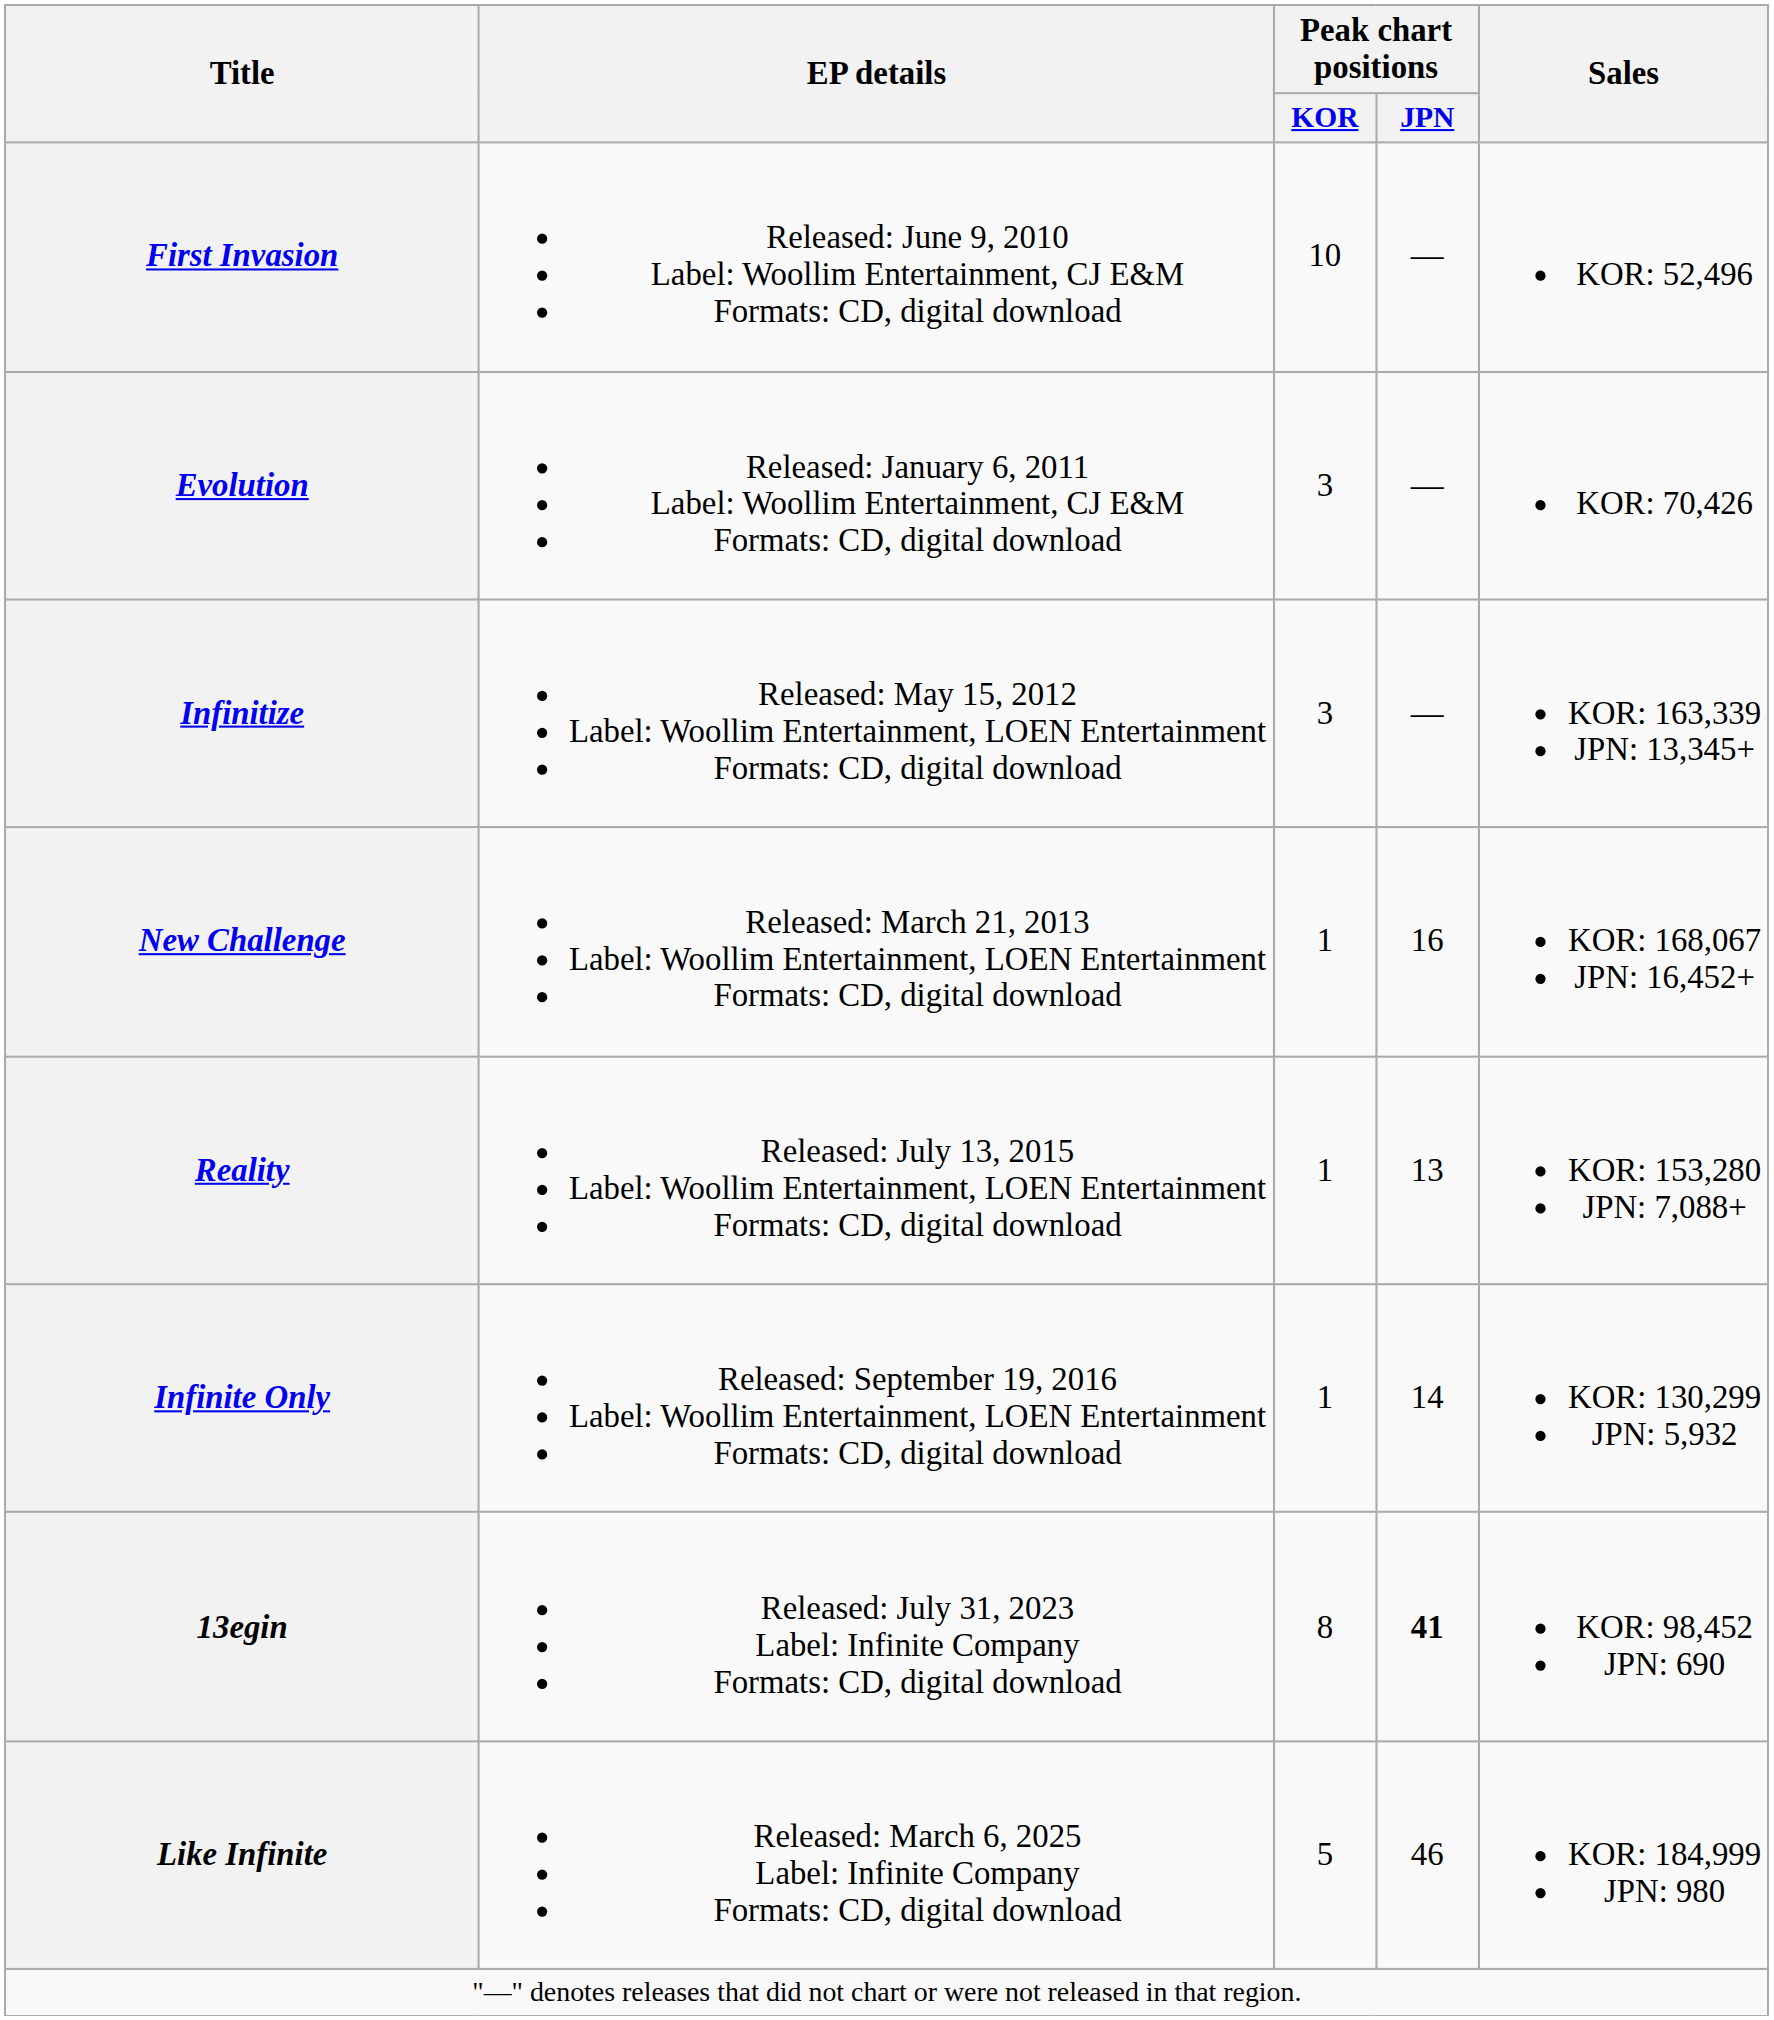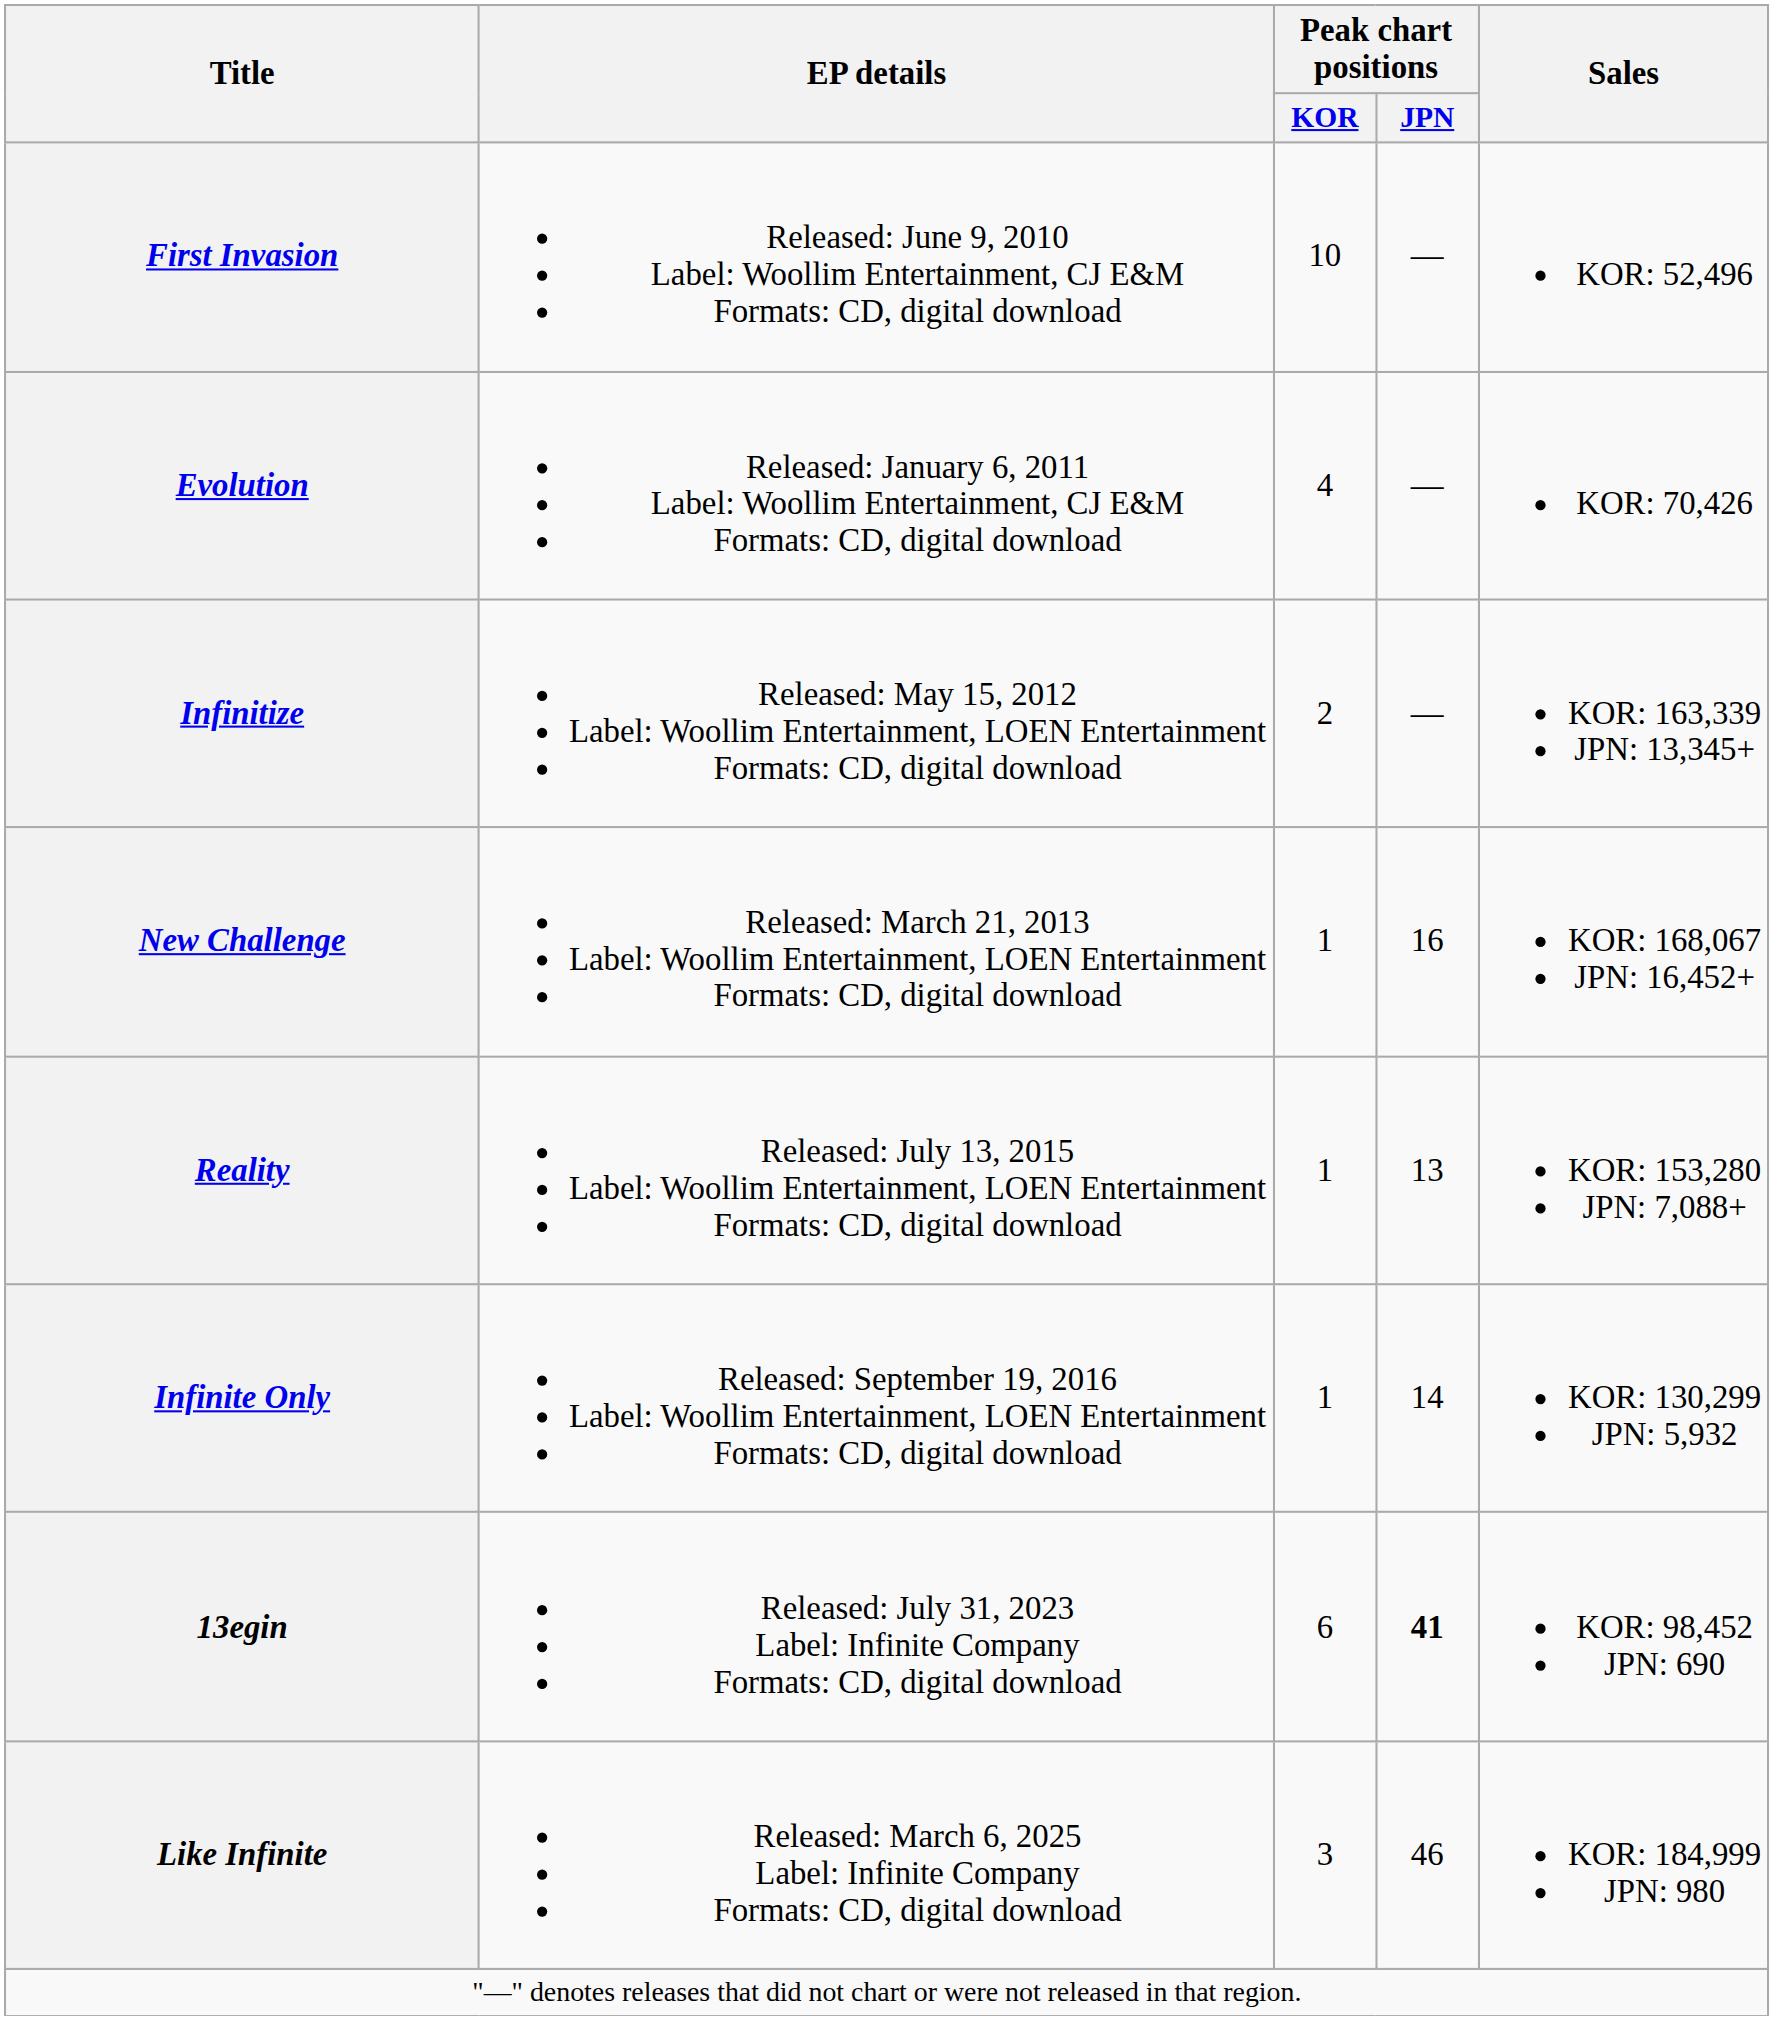 <table class="wikitable plainrowheaders" style="text-align:center;">
 <tr>
 <th scope="col" rowspan="2" style="width:14em;">Title</th>
 <th scope="col" rowspan="2">EP details</th>
 <th scope="col" colspan="2">Peak chart <br>positions</th>
 <th scope="col" rowspan="2">Sales</th>
 </tr>
 <tr>
 <th scope="col" style="width:3em;font-size:90%;"><a href='#'>KOR</a><br></th>
 <th scope="col" style="width:3em;font-size:90%;"><a href='#'>JPN</a><br></th>
 </tr>
 <tr>
 <th scope="row"><em><a href='#'>First Invasion</a></em></th>
 <td><br><ul><li>Released: June 9, 2010</li><li>Label: Woollim Entertainment, CJ E&M</li><li>Formats: CD, digital download</li></ul></td>
 <td>10</td>
 <td>—</td>
 <td><br><ul><li>KOR: 52,496</li></ul></td>
 </tr>
 <tr>
 <th scope="row"><em><a href='#'>Evolution</a></em></th>
 <td><br><ul><li>Released: January 6, 2011</li><li>Label: Woollim Entertainment, CJ E&M</li><li>Formats: CD, digital download</li></ul></td>
-<td>3</td>
+<td>4</td>
 <td>—</td>
 <td><br><ul><li>KOR: 70,426</li></ul></td>
 </tr>
 <tr>
 <th scope="row"><em><a href='#'>Infinitize</a></em></th>
 <td><br><ul><li>Released: May 15, 2012</li><li>Label: Woollim Entertainment, LOEN Entertainment</li><li>Formats: CD, digital download</li></ul></td>
-<td>3</td>
+<td>2</td>
 <td>—</td>
 <td><br><ul><li>KOR: 163,339</li><li>JPN: 13,345+</li></ul></td>
 </tr>
 <tr>
 <th scope="row"><em><a href='#'>New Challenge</a></em></th>
 <td><br><ul><li>Released: March 21, 2013</li><li>Label: Woollim Entertainment, LOEN Entertainment</li><li>Formats: CD, digital download</li></ul></td>
 <td>1</td>
 <td>16</td>
 <td><br><ul><li>KOR: 168,067</li><li>JPN: 16,452+</li></ul></td>
 </tr>
 <tr>
 <th scope="row"><em><a href='#'>Reality</a></em></th>
 <td><br><ul><li>Released: July 13, 2015</li><li>Label: Woollim Entertainment, LOEN Entertainment</li><li>Formats: CD, digital download</li></ul></td>
 <td>1</td>
 <td>13</td>
 <td><br><ul><li>KOR: 153,280</li><li>JPN: 7,088+</li></ul></td>
 </tr>
 <tr>
 <th scope="row"><em><a href='#'>Infinite Only</a></em></th>
 <td><br><ul><li>Released: September 19, 2016</li><li>Label: Woollim Entertainment, LOEN Entertainment</li><li>Formats: CD, digital download</li></ul></td>
 <td>1</td>
 <td>14</td>
 <td><br><ul><li>KOR: 130,299</li><li>JPN: 5,932</li></ul></td>
 </tr>
 <tr>
 <th scope="row"><em>13egin</em></th>
 <td><br><ul><li>Released: July 31, 2023</li><li>Label: Infinite Company</li><li>Formats: CD, digital download</li></ul></td>
-<td>8</td>
+<td>6</td>
 <td><strong>41</strong></td>
 <td><br><ul><li>KOR: 98,452</li><li>JPN: 690</li></ul></td>
 </tr>
 <tr>
 <th scope="row"><em>Like Infinite</em></th>
 <td><br><ul><li>Released: March 6, 2025</li><li>Label: Infinite Company</li><li>Formats: CD, digital download</li></ul></td>
-<td>5</td>
+<td>3</td>
 <td>46</td>
 <td><br><ul><li>KOR: 184,999</li><li>JPN: 980</li></ul></td>
 </tr>
 <tr>
 <td colspan="5" style="font-size:85%">"—" denotes releases that did not chart or were not released in that region.</td>
 </tr>
 </table>
